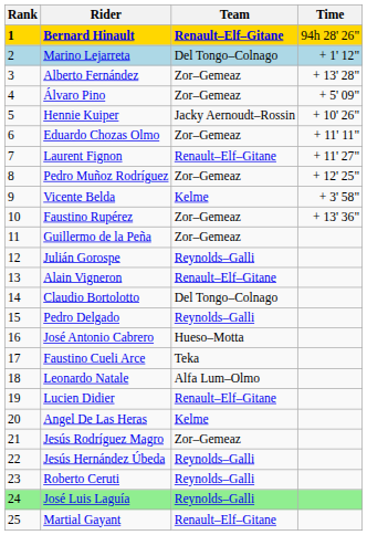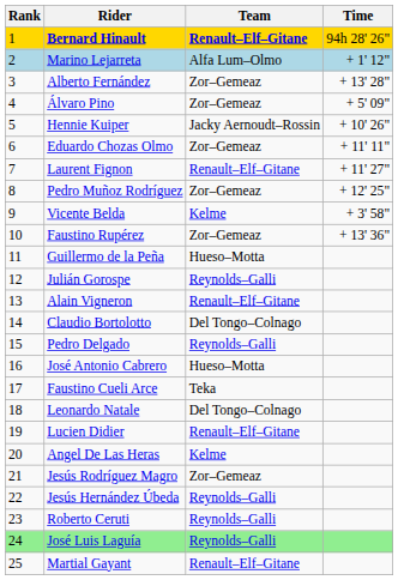 <table class="wikitable">
 <tr>
 <th>Rank</th>
 <th>Rider</th>
 <th>Team</th>
 <th>Time</th>
 </tr>
 <tr bgcolor=gold>
-<td><strong>1</strong></td>
+<td>1</td>
 <td>	<strong><a href='#'>Bernard Hinault</a></strong></td>
 <td><strong><a href='#'>Renault–Elf–Gitane</a></strong></td>
 <td align="right">94h 28' 26"</td>
 </tr>
 <tr bgcolor=lightblue>
 <td>2</td>
 <td>	<a href='#'>Marino Lejarreta</a></td>
-<td>Del Tongo–Colnago</td>
+<td>Alfa Lum–Olmo</td>
 <td align="right">+ 1' 12"</td>
 </tr>
 <tr>
 <td>3</td>
 <td>	<a href='#'>Alberto Fernández</a></td>
 <td>Zor–Gemeaz</td>
 <td align="right">+ 13' 28"</td>
 </tr>
 <tr>
 <td>4</td>
 <td>	<a href='#'>Álvaro Pino</a></td>
 <td>Zor–Gemeaz</td>
 <td align="right">+ 5' 09"</td>
 </tr>
 <tr>
 <td>5</td>
 <td>	<a href='#'>Hennie Kuiper</a></td>
 <td>Jacky Aernoudt–Rossin</td>
 <td align="right">+ 10' 26"</td>
 </tr>
 <tr>
 <td>6</td>
 <td>	<a href='#'>Eduardo Chozas Olmo</a></td>
 <td>Zor–Gemeaz</td>
 <td align="right">+ 11' 11"</td>
 </tr>
 <tr>
 <td>7</td>
 <td>	<a href='#'>Laurent Fignon</a></td>
 <td><a href='#'>Renault–Elf–Gitane</a></td>
 <td align="right">+ 11' 27"</td>
 </tr>
 <tr>
 <td>8</td>
 <td>	<a href='#'>Pedro Muñoz Rodríguez</a></td>
 <td>Zor–Gemeaz</td>
 <td align="right">+ 12' 25"</td>
 </tr>
 <tr>
 <td>9</td>
 <td>	<a href='#'>Vicente Belda</a></td>
 <td><a href='#'>Kelme</a></td>
 <td align="right">+ 3' 58"</td>
 </tr>
 <tr>
 <td>10</td>
 <td>	<a href='#'>Faustino Rupérez</a></td>
 <td>Zor–Gemeaz</td>
 <td align="right">+ 13' 36"</td>
 </tr>
 <tr>
 <td>11</td>
 <td>	<a href='#'>Guillermo de la Peña</a></td>
-<td>Zor–Gemeaz</td>
+<td>Hueso–Motta</td>
 <td align="right"></td>
 </tr>
 <tr>
 <td>12</td>
 <td>	<a href='#'>Julián Gorospe</a></td>
 <td><a href='#'>Reynolds–Galli</a></td>
 <td align="right"></td>
 </tr>
 <tr>
 <td>13</td>
 <td>	<a href='#'>Alain Vigneron</a></td>
 <td><a href='#'>Renault–Elf–Gitane</a></td>
 <td align="right"></td>
 </tr>
 <tr>
 <td>14</td>
 <td>	<a href='#'>Claudio Bortolotto</a></td>
 <td>Del Tongo–Colnago</td>
 <td align="right"></td>
 </tr>
 <tr>
 <td>15</td>
 <td>	<a href='#'>Pedro Delgado</a></td>
 <td><a href='#'>Reynolds–Galli</a></td>
 <td align="right"></td>
 </tr>
 <tr>
 <td>16</td>
 <td>	<a href='#'>José Antonio Cabrero</a></td>
 <td>Hueso–Motta</td>
 <td align="right"></td>
 </tr>
 <tr>
 <td>17</td>
 <td>	<a href='#'>Faustino Cueli Arce</a></td>
 <td>Teka</td>
 <td align="right"></td>
 </tr>
 <tr>
 <td>18</td>
 <td>	<a href='#'>Leonardo Natale</a></td>
-<td>Alfa Lum–Olmo</td>
+<td>Del Tongo–Colnago</td>
 <td align="right"></td>
 </tr>
 <tr>
 <td>19</td>
 <td>	<a href='#'>Lucien Didier</a></td>
 <td><a href='#'>Renault–Elf–Gitane</a></td>
 <td align="right"></td>
 </tr>
 <tr>
 <td>20</td>
 <td>	<a href='#'>Angel De Las Heras</a></td>
 <td><a href='#'>Kelme</a></td>
 <td align="right"></td>
 </tr>
 <tr>
 <td>21</td>
 <td>	<a href='#'>Jesús Rodríguez Magro</a></td>
 <td>Zor–Gemeaz</td>
 <td align="right"></td>
 </tr>
 <tr>
 <td>22</td>
 <td>	<a href='#'>Jesús Hernández Úbeda</a></td>
 <td><a href='#'>Reynolds–Galli</a></td>
 <td align="right"></td>
 </tr>
 <tr>
 <td>23</td>
 <td>	<a href='#'>Roberto Ceruti</a></td>
 <td><a href='#'>Reynolds–Galli</a></td>
 <td align="right"></td>
 </tr>
 <tr bgcolor=lightgreen>
 <td>24</td>
 <td>	<a href='#'>José Luis Laguía</a></td>
 <td><a href='#'>Reynolds–Galli</a></td>
 <td align="right"></td>
 </tr>
 <tr>
 <td>25</td>
 <td>	<a href='#'>Martial Gayant</a></td>
 <td><a href='#'>Renault–Elf–Gitane</a></td>
 <td align="right"></td>
 </tr>
 </table>
